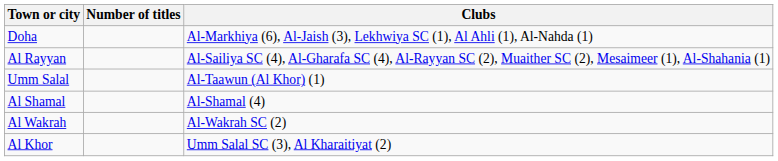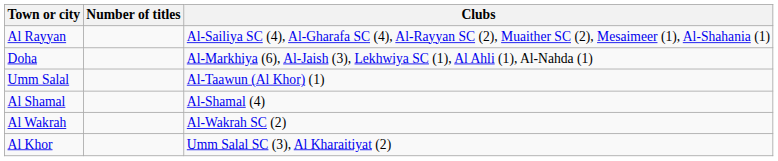 <table class="wikitable">
 <tr>
 <th>Town or city</th>
 <th>Number of titles</th>
 <th>Clubs</th>
 </tr>
 <tr>
+<td><a href='#'>Al Rayyan</a></td>
+<td></td>
+<td><a href='#'>Al-Sailiya SC</a> (4), <a href='#'>Al-Gharafa SC</a> (4), <a href='#'>Al-Rayyan SC</a> (2), <a href='#'>Muaither SC</a> (2), <a href='#'>Mesaimeer</a> (1), <a href='#'>Al-Shahania</a> (1)</td>
+</tr>
+<tr>
 <td><a href='#'>Doha</a></td>
 <td></td>
 <td><a href='#'>Al-Markhiya</a> (6), <a href='#'>Al-Jaish</a> (3), <a href='#'>Lekhwiya SC</a> (1), <a href='#'>Al Ahli</a> (1), Al-Nahda (1)</td>
-</tr>
-<tr>
-<td><a href='#'>Al Rayyan</a></td>
-<td></td>
-<td><a href='#'>Al-Sailiya SC</a> (4), <a href='#'>Al-Gharafa SC</a> (4), <a href='#'>Al-Rayyan SC</a> (2), <a href='#'>Muaither SC</a> (2), <a href='#'>Mesaimeer</a> (1), <a href='#'>Al-Shahania</a> (1)</td>
 </tr>
 <tr>
 <td><a href='#'>Umm Salal</a></td>
 <td></td>
 <td><a href='#'>Al-Taawun (Al Khor)</a> (1)</td>
 </tr>
 <tr>
 <td><a href='#'>Al Shamal</a></td>
 <td></td>
 <td><a href='#'>Al-Shamal</a> (4)</td>
 </tr>
 <tr>
 <td><a href='#'>Al Wakrah</a></td>
 <td></td>
 <td><a href='#'>Al-Wakrah SC</a> (2)</td>
 </tr>
 <tr>
 <td><a href='#'>Al Khor</a></td>
 <td></td>
 <td><a href='#'>Umm Salal SC</a> (3), <a href='#'>Al Kharaitiyat</a> (2)</td>
 </tr>
 </table>
